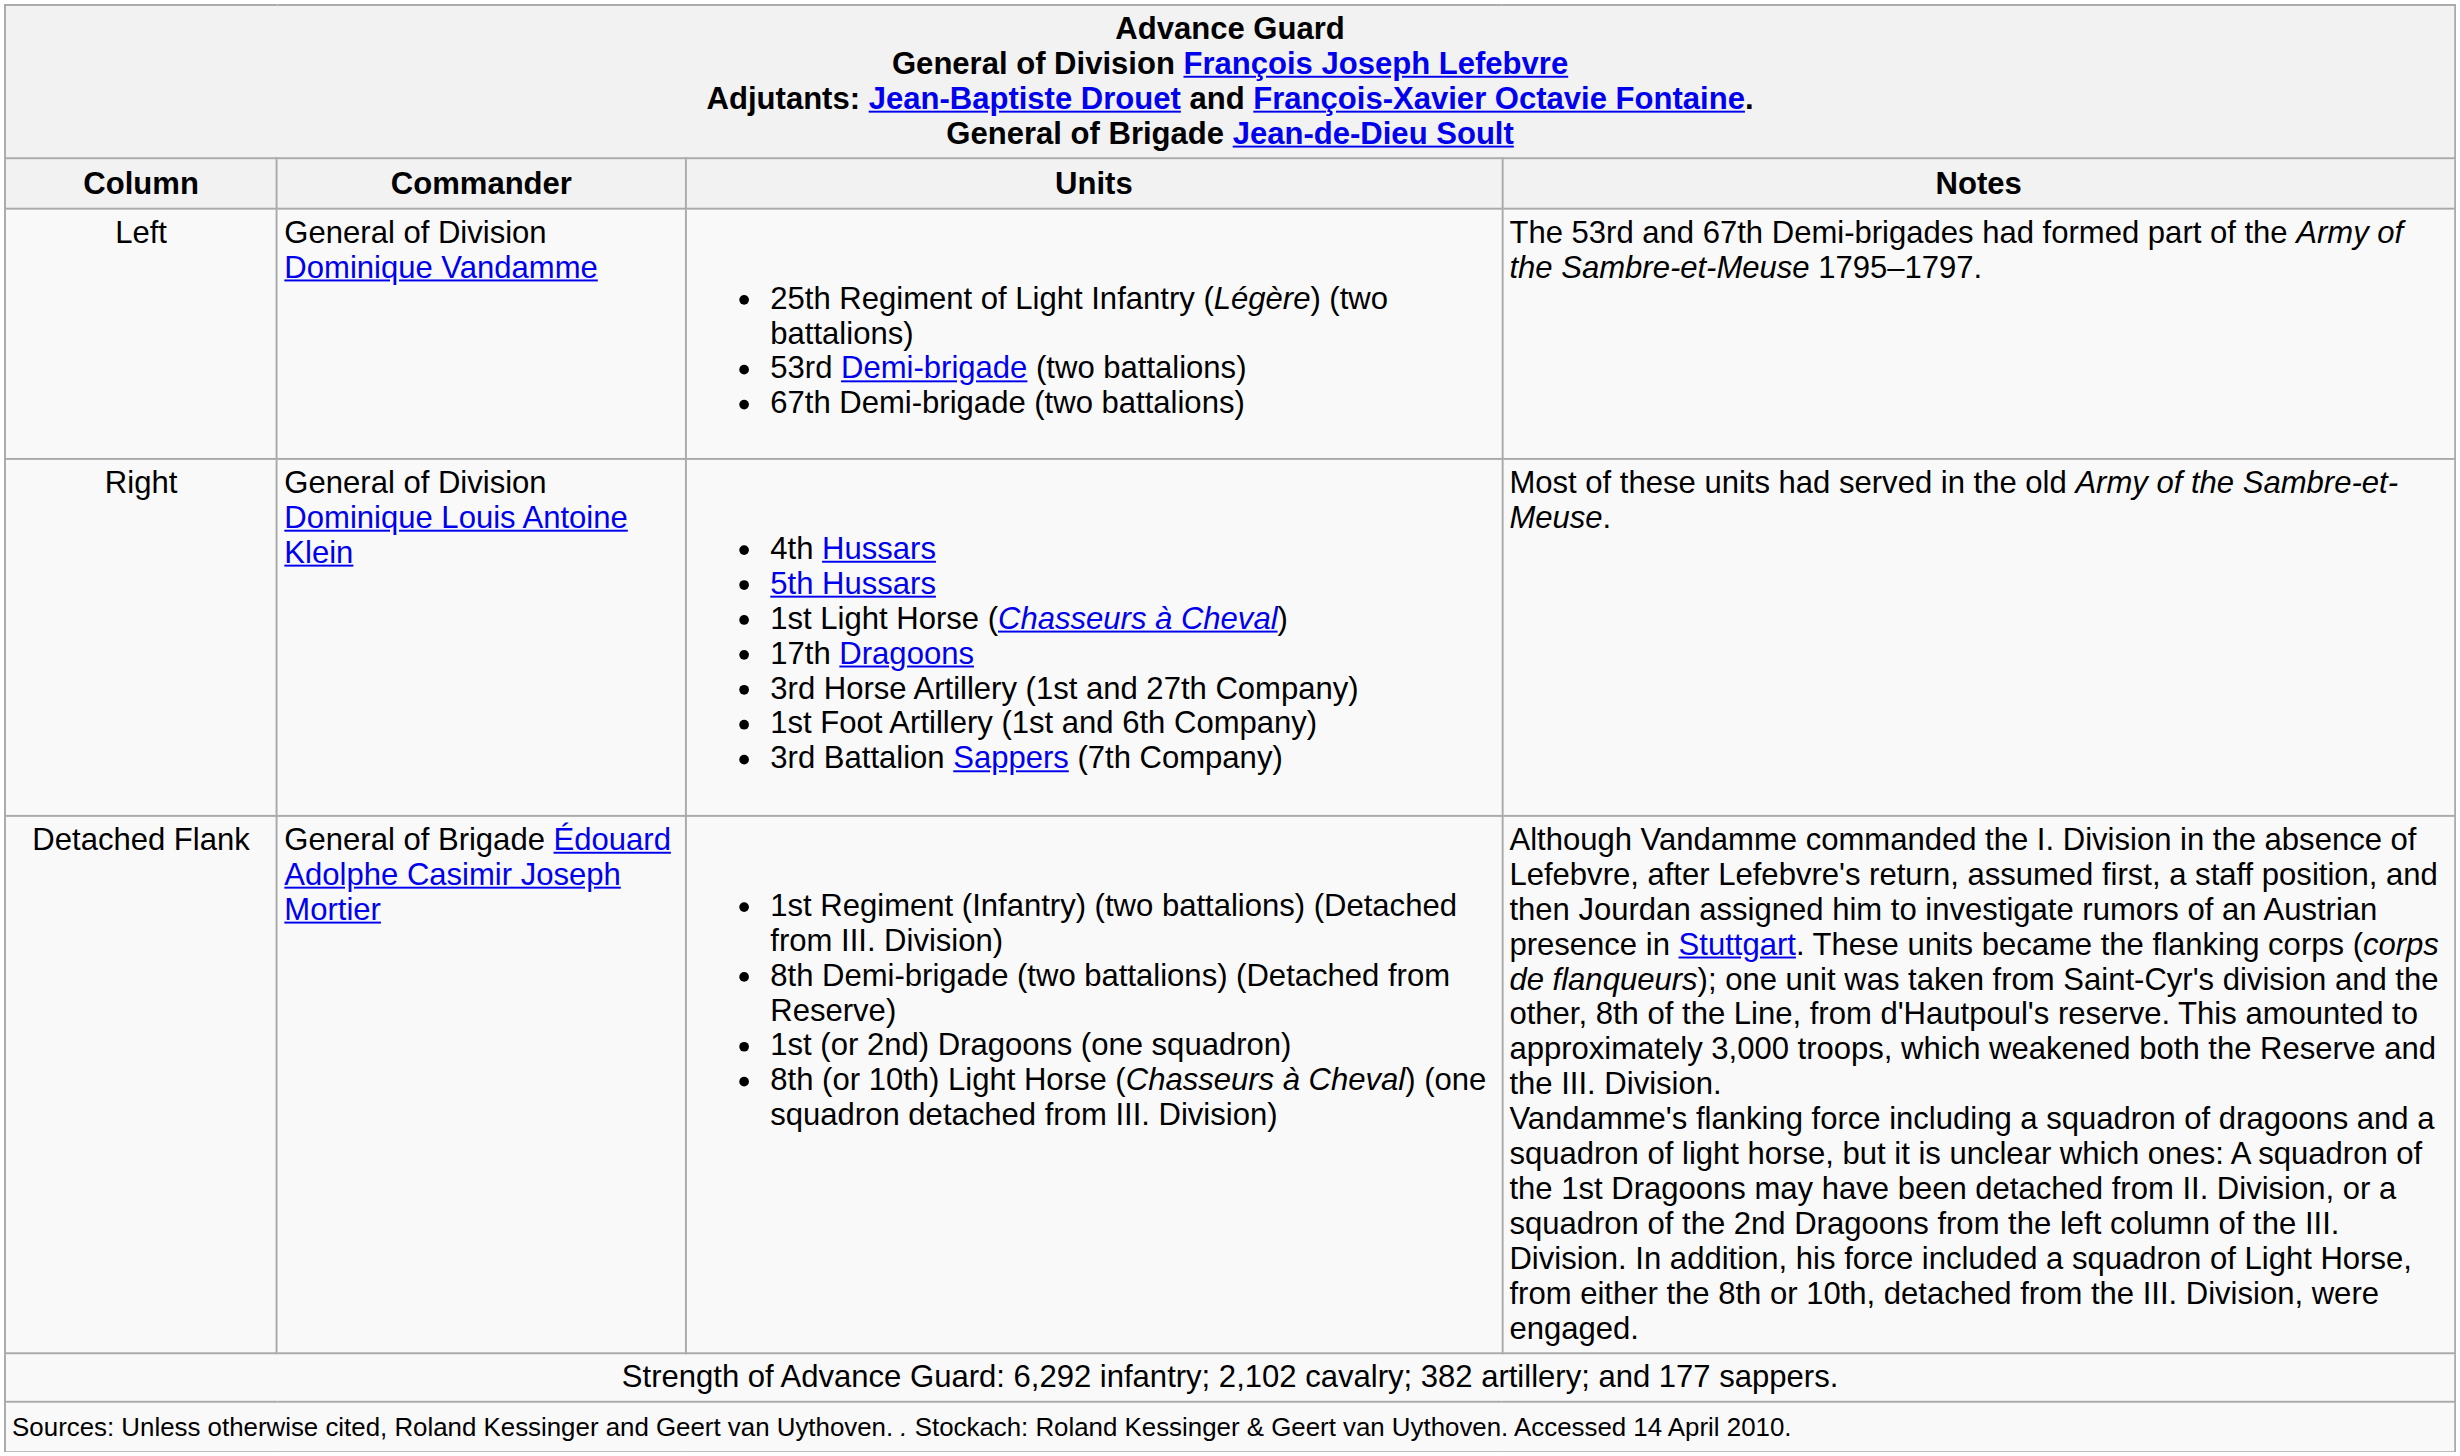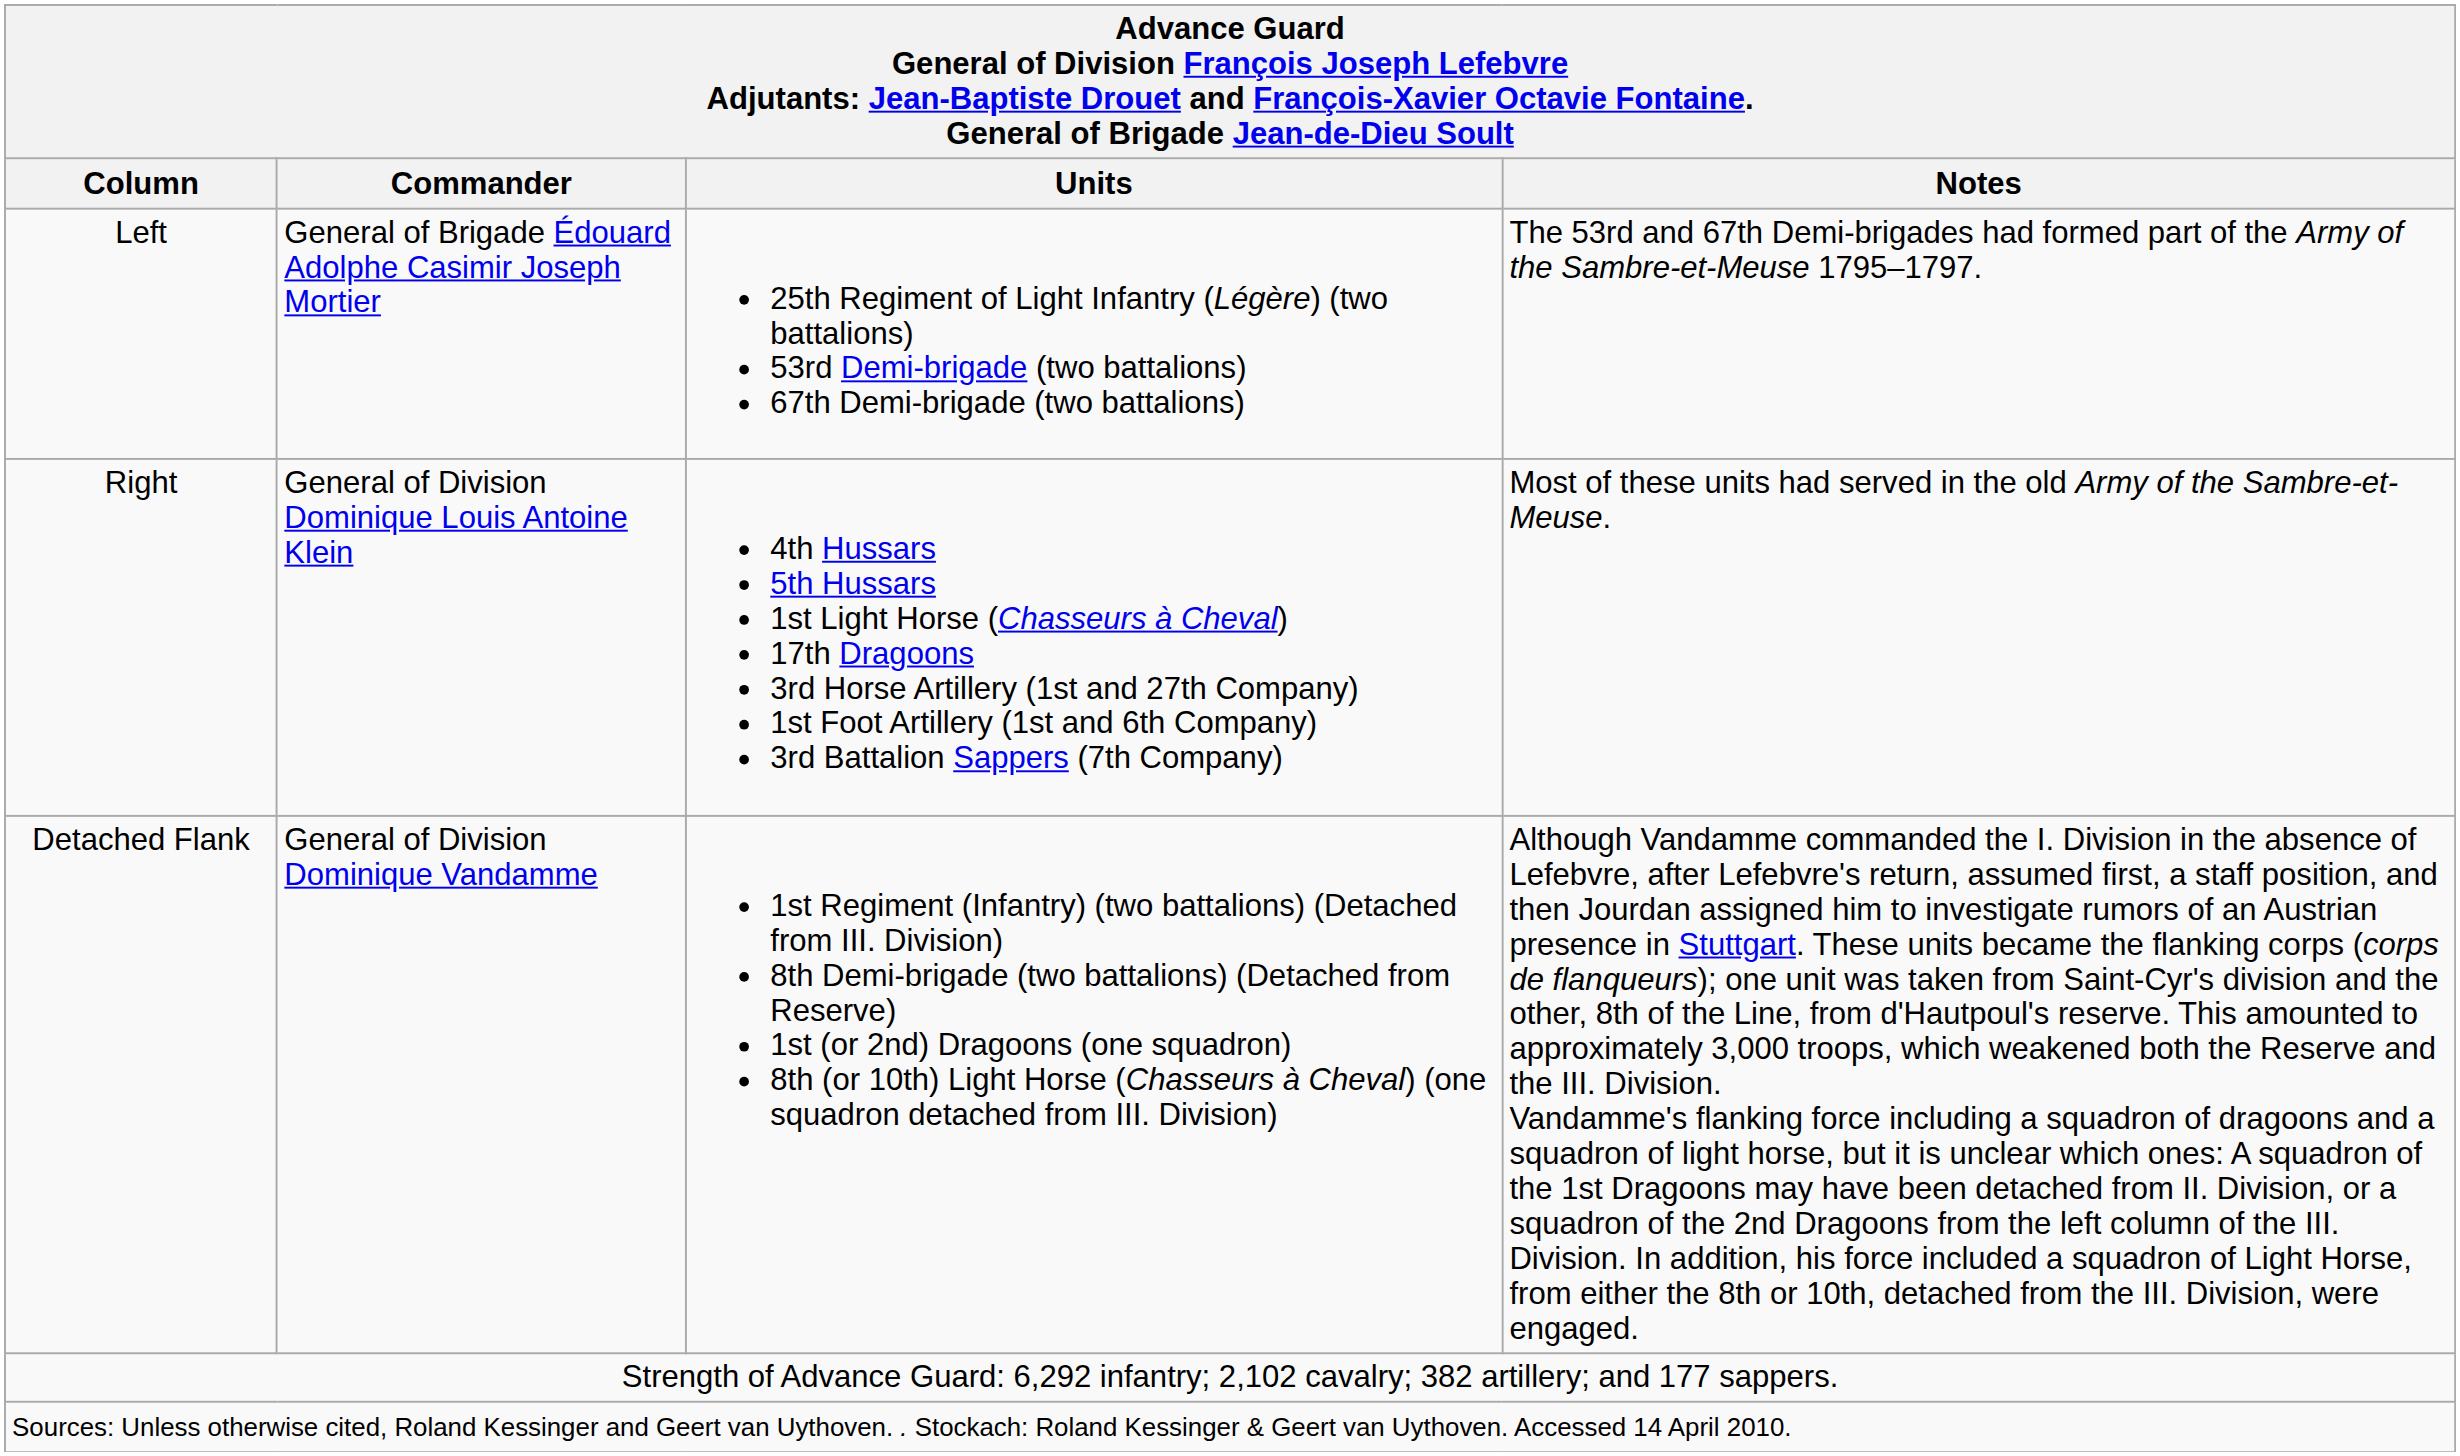 <table class="wikitable" width=100%>
 <tr valign="top">
 <th colspan="11" bgcolor="white">Advance Guard<br>General of Division <a href='#'>François Joseph Lefebvre</a><br>Adjutants: <a href='#'>Jean-Baptiste Drouet</a> and <a href='#'>François-Xavier Octavie Fontaine</a>. <br> General of Brigade <a href='#'>Jean-de-Dieu Soult</a></th>
 </tr>
 <tr valign="top"|- valign="top">
 <th width=10%; align= center>Column</th>
 <th width=15%; align= center>Commander</th>
 <th width=30%; align= center>Units</th>
 <th width=35%; align= center>Notes</th>
 </tr>
 <tr valign="top">
 <td align= center>Left</td>
-<td align= left>General of Division <a href='#'>Dominique Vandamme</a></td>
+<td align= left>General of Brigade <a href='#'>Édouard Adolphe Casimir Joseph Mortier</a></td>
 <td align= left><br><ul><li>25th Regiment of Light Infantry (<em>Légère</em>) (two battalions)</li><li>53rd <a href='#'>Demi-brigade</a> (two battalions)</li><li>67th Demi-brigade (two battalions)</li></ul></td>
 <td align= left>The 53rd and 67th Demi-brigades had formed part of the <em>Army of the Sambre-et-Meuse</em> 1795–1797.</td>
 </tr>
 <tr valign="top">
 <td align= center>Right</td>
 <td align= left>General of Division <a href='#'>Dominique Louis Antoine Klein</a></td>
 <td align= left><br><ul><li>4th <a href='#'>Hussars</a></li><li><a href='#'>5th Hussars</a></li><li>1st Light Horse (<em><a href='#'>Chasseurs à Cheval</a></em>)</li><li>17th <a href='#'>Dragoons</a></li><li>3rd Horse Artillery (1st and 27th Company)</li><li>1st Foot Artillery (1st and 6th Company)</li><li>3rd Battalion <a href='#'>Sappers</a> (7th Company)</li></ul></td>
 <td align= left>Most of these units had served in the old <em>Army of the Sambre-et-Meuse</em>.</td>
 </tr>
 <tr valign="top">
 <td align= center>Detached Flank</td>
-<td align= left>General of Brigade <a href='#'>Édouard Adolphe Casimir Joseph Mortier</a></td>
+<td align= left>General of Division <a href='#'>Dominique Vandamme</a></td>
 <td align= left><br><ul><li>1st Regiment (Infantry) (two battalions) (Detached from III. Division)</li><li>8th Demi-brigade (two battalions) (Detached from Reserve)</li><li>1st (or 2nd) Dragoons (one squadron)</li><li>8th (or 10th) Light Horse (<em>Chasseurs à Cheval</em>) (one squadron detached from III. Division)</li></ul></td>
 <td align= left>Although Vandamme commanded the I. Division in the absence of Lefebvre, after Lefebvre's return, assumed first, a staff position, and then Jourdan assigned him to investigate rumors of an Austrian presence in <a href='#'>Stuttgart</a>. These units became the flanking corps (<em>corps de flanqueurs</em>); one unit was taken from Saint-Cyr's division and the other, 8th of the Line, from d'Hautpoul's reserve. This amounted to approximately 3,000 troops, which weakened both the Reserve and the III. Division.<br>Vandamme's flanking force including a squadron of dragoons and a squadron of light horse, but it is unclear which ones: A squadron of the 1st Dragoons may have been detached from II. Division, or a squadron of the 2nd Dragoons from the left column of the III. Division. In addition, his force included a squadron of Light Horse, from either the 8th or 10th, detached from the III. Division, were engaged.</td>
 </tr>
 <tr valign="top">
 <td colspan="9" align="center">Strength of Advance Guard: 6,292 infantry; 2,102 cavalry; 382 artillery; and 177 sappers.</td>
 </tr>
 <tr valign="top">
 <td colspan="9" align="left"><small>Sources: Unless otherwise cited, Roland Kessinger and Geert van Uythoven. <em>.</em> Stockach: Roland Kessinger & Geert van Uythoven. Accessed 14 April 2010.</small></td>
 </tr>
 </table>
